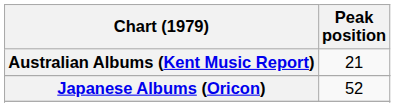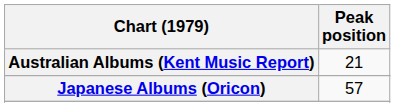 <table class="wikitable sortable plainrowheaders" style="text-align:center">
 <tr>
 <th scope="col">Chart (1979)</th>
 <th scope="col">Peak<br>position</th>
 </tr>
 <tr>
 <th scope="row">Australian Albums (<a href='#'>Kent Music Report</a>)</th>
 <td>21</td>
 </tr>
 <tr>
 </tr>
 <tr>
 <th scope="row"><a href='#'>Japanese Albums</a> (<a href='#'>Oricon</a>)</th>
-<td align="center">52</td>
+<td align="center">57</td>
 </tr>
 <tr>
 </tr>
 <tr>
 </tr>
 <tr>
 </tr>
 </table>
